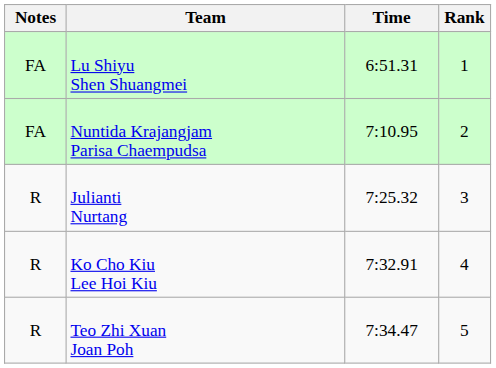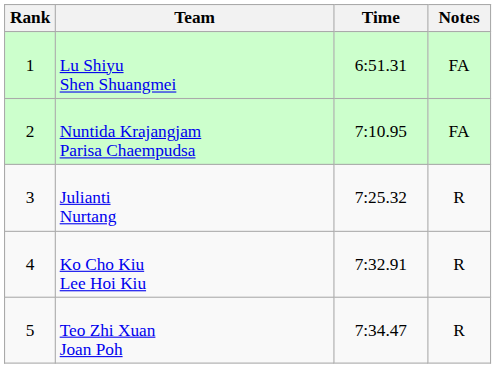 <table class=wikitable style="text-align:center">
 <tr>
-<th width=50>Notes</th>
+<th width=40>Rank</th>
 <th width=250>Team</th>
 <th width=80>Time</th>
-<th width=40>Rank</th>
+<th width=50>Notes</th>
 </tr>
 <tr bgcolor="ccffcc">
-<td>FA</td>
+<td>1</td>
 <td align="left"><br><a href='#'>Lu Shiyu</a><br><a href='#'>Shen Shuangmei</a></td>
 <td>6:51.31</td>
-<td>1</td>
+<td>FA</td>
 </tr>
 <tr bgcolor="ccffcc">
-<td>FA</td>
+<td>2</td>
 <td align="left"><br><a href='#'>Nuntida Krajangjam</a><br><a href='#'>Parisa Chaempudsa</a></td>
 <td>7:10.95</td>
-<td>2</td>
+<td>FA</td>
 </tr>
 <tr>
-<td>R</td>
+<td>3</td>
 <td align="left"><br><a href='#'>Julianti</a><br><a href='#'>Nurtang</a></td>
 <td>7:25.32</td>
-<td>3</td>
+<td>R</td>
 </tr>
 <tr>
-<td>R</td>
+<td>4</td>
 <td align="left"><br><a href='#'>Ko Cho Kiu</a><br><a href='#'>Lee Hoi Kiu</a></td>
 <td>7:32.91</td>
-<td>4</td>
+<td>R</td>
 </tr>
 <tr>
-<td>R</td>
+<td>5</td>
 <td align="left"><br><a href='#'>Teo Zhi Xuan</a><br><a href='#'>Joan Poh</a></td>
 <td>7:34.47</td>
-<td>5</td>
+<td>R</td>
 </tr>
 </table>
